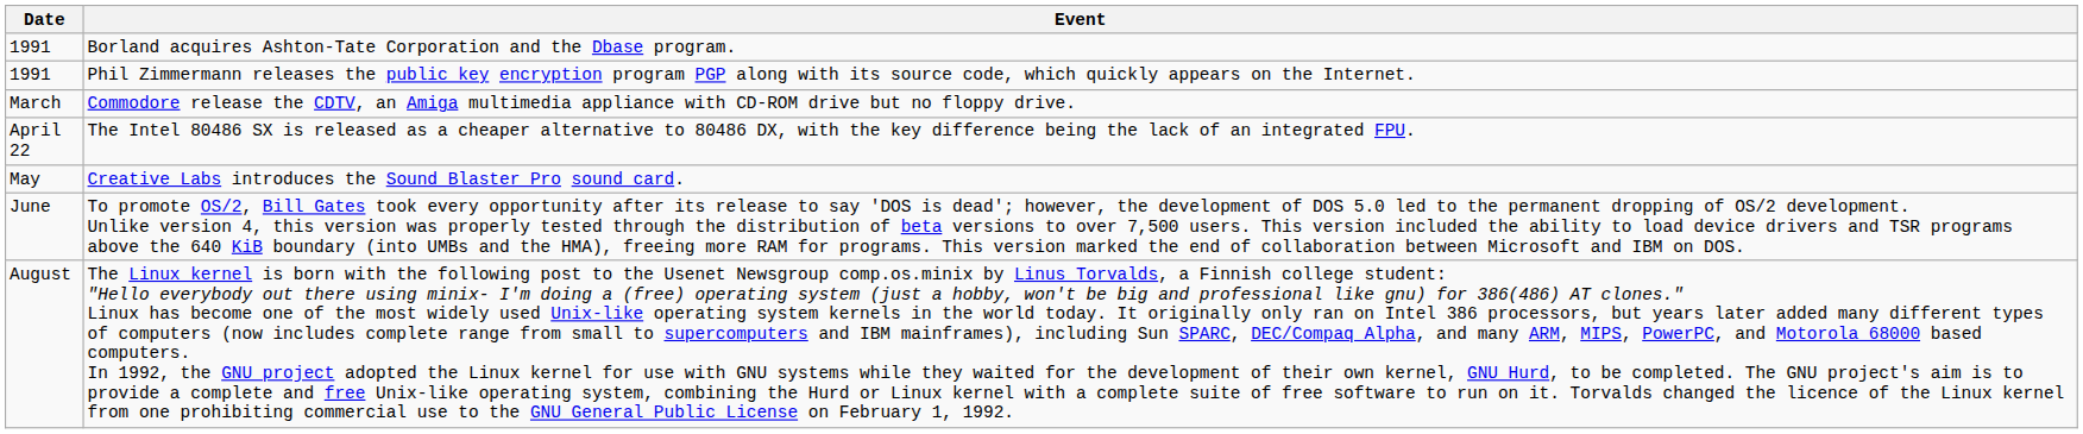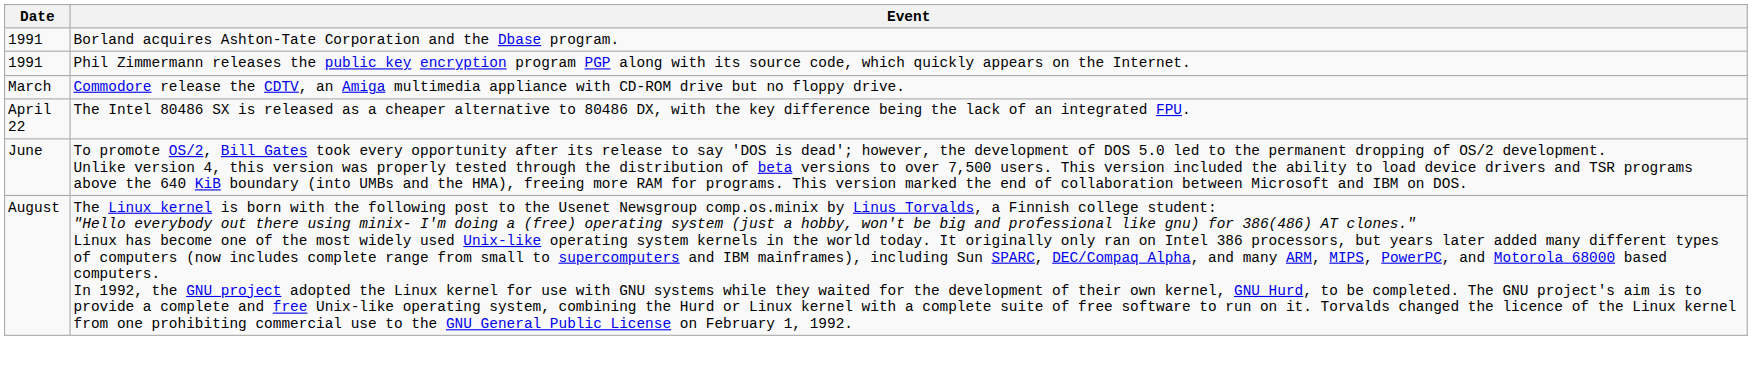 <table class="wikitable sortable">
 <tr>
 <th>Date</th>
 <th class="unsortable">Event</th>
 </tr>
 <tr valign="top">
 <td>1991</td>
 <td>Borland acquires Ashton-Tate Corporation and the <a href='#'>Dbase</a> program.</td>
 </tr>
 <tr valign="top">
 <td>1991</td>
 <td>Phil Zimmermann releases the <a href='#'>public key</a> <a href='#'>encryption</a> program <a href='#'>PGP</a> along with its source code, which quickly appears on the Internet.</td>
 </tr>
 <tr valign="top">
 <td>March</td>
 <td><a href='#'>Commodore</a> release the <a href='#'>CDTV</a>, an <a href='#'>Amiga</a> multimedia appliance with CD-ROM drive but no floppy drive.</td>
 </tr>
 <tr valign="top">
 <td>April 22</td>
 <td>The Intel 80486 SX is released as a cheaper alternative to 80486 DX, with the key difference being the lack of an integrated <a href='#'>FPU</a>.</td>
 </tr>
 <tr valign="top">
-<td>May</td>
-<td><a href='#'>Creative Labs</a> introduces the <a href='#'>Sound Blaster Pro</a> <a href='#'>sound card</a>.</td>
-</tr>
-<tr valign="top">
 <td>June</td>
 <td>To promote <a href='#'>OS/2</a>, <a href='#'>Bill Gates</a> took every opportunity after its release to say 'DOS is dead'; however, the development of DOS 5.0 led to the permanent dropping of OS/2 development.<br>Unlike version 4, this version was properly tested through the distribution of <a href='#'>beta</a> versions to over 7,500 users. This version included the ability to load device drivers and TSR programs above the 640 <a href='#'>KiB</a> boundary (into UMBs and the HMA), freeing more RAM for programs. This version marked the end of collaboration between Microsoft and IBM on DOS.</td>
 </tr>
 <tr valign="top">
 <td>August</td>
 <td>The <a href='#'>Linux kernel</a> is born with the following post to the Usenet Newsgroup comp.os.minix by <a href='#'>Linus Torvalds</a>, a Finnish college student:<br><em>"Hello everybody out there using minix- I'm doing a (free) operating system (just a hobby, won't be big and professional like gnu) for 386(486) AT clones."</em><br>Linux has become one of the most widely used <a href='#'>Unix-like</a> operating system kernels in the world today. It originally only ran on Intel 386 processors, but years later added many different types of computers (now includes complete range from small to <a href='#'>supercomputers</a> and IBM mainframes), including Sun <a href='#'>SPARC</a>, <a href='#'>DEC/Compaq Alpha</a>, and many <a href='#'>ARM</a>, <a href='#'>MIPS</a>, <a href='#'>PowerPC</a>, and <a href='#'>Motorola 68000</a> based computers.<br>In 1992, the <a href='#'>GNU project</a> adopted the Linux kernel for use with GNU systems while they waited for the development of their own kernel, <a href='#'>GNU Hurd</a>, to be completed. The GNU project's aim is to provide a complete and <a href='#'>free</a> Unix-like operating system, combining the Hurd or Linux kernel with a complete suite of free software to run on it. Torvalds changed the licence of the Linux kernel from one prohibiting commercial use to the <a href='#'>GNU General Public License</a> on February 1, 1992.</td>
 </tr>
 </table>
